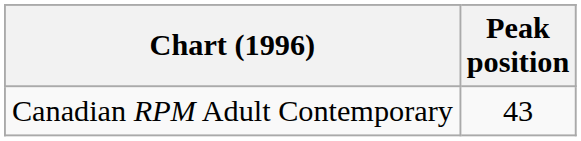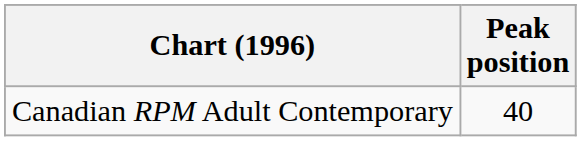 <table class="wikitable">
 <tr>
 <th align="left">Chart (1996)</th>
 <th align="center">Peak<br>position</th>
 </tr>
 <tr>
 <td align="left">Canadian <em>RPM</em> Adult Contemporary</td>
-<td align="center">43</td>
+<td align="center">40</td>
 </tr>
 </table>
